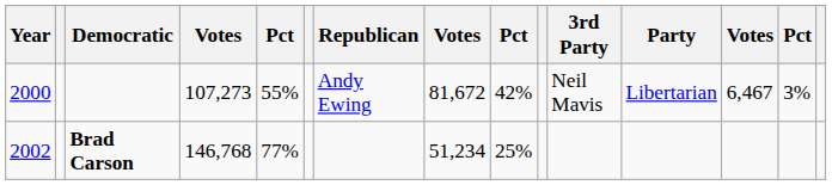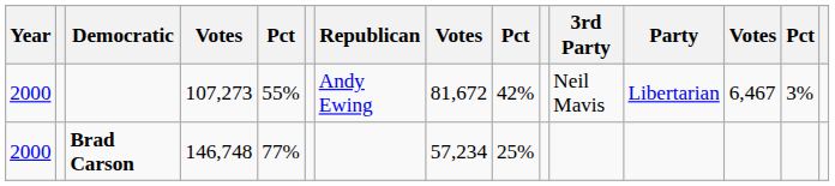 <table class="wikitable" style="margin:0.5em ; font-size:95%">
 <tr>
 <th>Year</th>
 <th></th>
 <th>Democratic</th>
 <th>Votes</th>
 <th>Pct</th>
 <th></th>
 <th>Republican</th>
 <th>Votes</th>
 <th>Pct</th>
 <th></th>
 <th>3rd Party</th>
 <th>Party</th>
 <th>Votes</th>
 <th>Pct</th>
 <th></th>
 </tr>
 <tr>
 <td><a href='#'>2000</a></td>
 <td></td>
 <td></td>
 <td>107,273</td>
 <td>55%</td>
 <td></td>
 <td><a href='#'>Andy Ewing</a></td>
 <td>81,672</td>
 <td>42%</td>
 <td></td>
 <td>Neil Mavis</td>
 <td><a href='#'>Libertarian</a></td>
 <td>6,467</td>
 <td>3%</td>
 <td></td>
 </tr>
 <tr>
-<td><a href='#'>2002</a></td>
+<td><a href='#'>2000</a></td>
 <td></td>
 <td><strong>Brad Carson</strong></td>
-<td>146,768</td>
+<td>146,748</td>
 <td>77%</td>
 <td></td>
 <td></td>
-<td>51,234</td>
+<td>57,234</td>
 <td>25%</td>
 <td></td>
 <td></td>
 <td></td>
 <td></td>
 <td></td>
 <td></td>
 </tr>
 </table>
